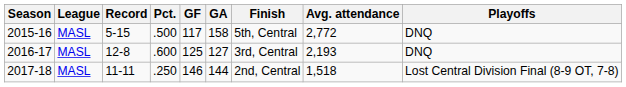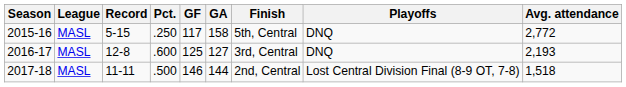 <table class ="wikitable ">
 <tr>
 <th>Season</th>
 <th>League</th>
 <th>Record</th>
 <th>Pct.</th>
 <th>GF</th>
 <th>GA</th>
 <th>Finish</th>
+<th>Playoffs</th>
 <th>Avg. attendance</th>
-<th>Playoffs</th>
 </tr>
 <tr>
 <td>2015-16</td>
 <td><a href='#'>MASL</a></td>
 <td>5-15</td>
-<td>.500</td>
+<td>.250</td>
 <td>117</td>
 <td>158</td>
 <td>5th, Central</td>
+<td>DNQ</td>
 <td>2,772</td>
-<td>DNQ</td>
 </tr>
 <tr>
 <td>2016-17</td>
 <td><a href='#'>MASL</a></td>
 <td>12-8</td>
 <td>.600</td>
 <td>125</td>
 <td>127</td>
 <td>3rd, Central</td>
+<td>DNQ</td>
 <td>2,193</td>
-<td>DNQ</td>
 </tr>
 <tr>
 <td>2017-18</td>
 <td><a href='#'>MASL</a></td>
 <td>11-11</td>
-<td>.250</td>
+<td>.500</td>
 <td>146</td>
 <td>144</td>
 <td>2nd, Central</td>
+<td>Lost Central Division Final (8-9 OT, 7-8)</td>
 <td>1,518</td>
-<td>Lost Central Division Final (8-9 OT, 7-8)</td>
 </tr>
 </table>
